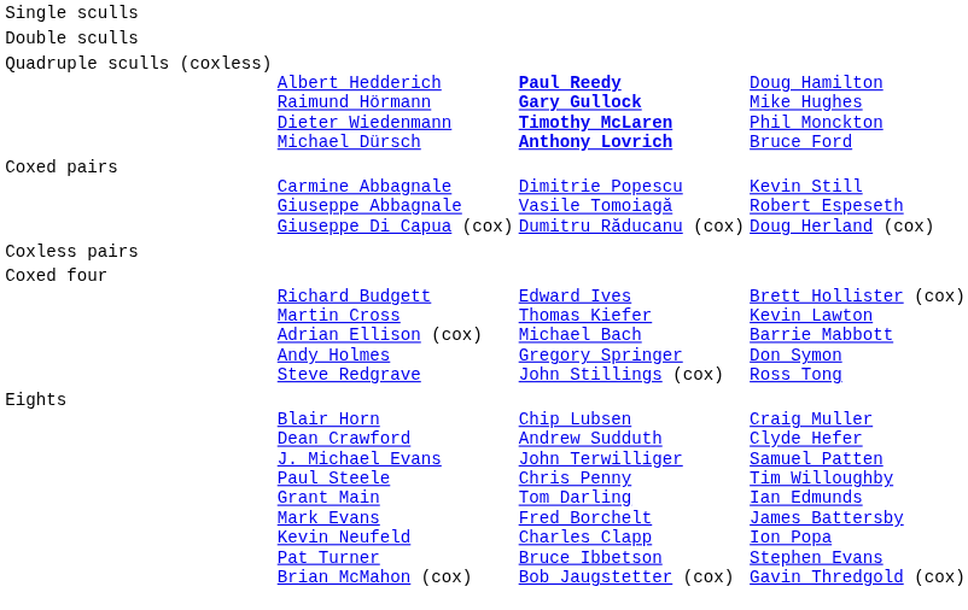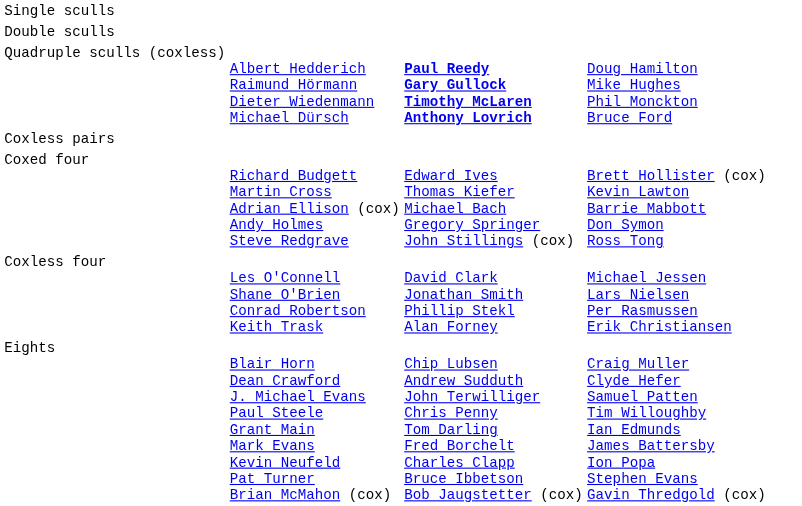 <table>
 <tr>
 <td>Single sculls<br></td>
 <td></td>
 <td></td>
 <td></td>
 </tr>
 <tr valign="top">
 <td>Double sculls<br></td>
 <td></td>
 <td></td>
 <td></td>
 </tr>
 <tr valign="top">
 <td>Quadruple sculls (coxless)<br></td>
 <td><br><a href='#'>Albert Hedderich</a><br><a href='#'>Raimund Hörmann</a><br><a href='#'>Dieter Wiedenmann</a><br><a href='#'>Michael Dürsch</a></td>
 <td><strong><br><a href='#'>Paul Reedy</a><br><a href='#'>Gary Gullock</a><br><a href='#'>Timothy McLaren</a><br><a href='#'>Anthony Lovrich</a></strong></td>
 <td><br><a href='#'>Doug Hamilton</a><br><a href='#'>Mike Hughes</a><br><a href='#'>Phil Monckton</a><br><a href='#'>Bruce Ford</a></td>
 </tr>
 <tr valign="top">
-<td>Coxed pairs<br></td>
-<td nowrap><br><a href='#'>Carmine Abbagnale</a><br><a href='#'>Giuseppe Abbagnale</a><br><a href='#'>Giuseppe Di Capua</a> (cox)</td>
-<td><br><a href='#'>Dimitrie Popescu</a><br><a href='#'>Vasile Tomoiagă</a><br><a href='#'>Dumitru Răducanu</a> (cox)</td>
-<td><br><a href='#'>Kevin Still</a><br><a href='#'>Robert Espeseth</a><br><a href='#'>Doug Herland</a> (cox)</td>
-</tr>
-<tr valign="top">
 <td>Coxless pairs<br></td>
 <td></td>
 <td nowrap></td>
 <td nowrap></td>
 </tr>
 <tr valign="top">
 <td>Coxed four<br></td>
 <td><br><a href='#'>Richard Budgett</a><br><a href='#'>Martin Cross</a><br><a href='#'>Adrian Ellison</a> (cox)<br><a href='#'>Andy Holmes</a><br><a href='#'>Steve Redgrave</a></td>
 <td><br><a href='#'>Edward Ives</a><br><a href='#'>Thomas Kiefer</a><br><a href='#'>Michael Bach</a><br><a href='#'>Gregory Springer</a><br><a href='#'>John Stillings</a> (cox)</td>
 <td><br><a href='#'>Brett Hollister</a> (cox)<br><a href='#'>Kevin Lawton</a><br><a href='#'>Barrie Mabbott</a><br><a href='#'>Don Symon</a><br><a href='#'>Ross Tong</a></td>
 </tr>
 <tr valign="top">
+<td>Coxless four<br></td>
+<td><br><a href='#'>Les O'Connell</a><br><a href='#'>Shane O'Brien</a><br><a href='#'>Conrad Robertson</a><br><a href='#'>Keith Trask</a></td>
+<td><br><a href='#'>David Clark</a><br><a href='#'>Jonathan Smith</a><br><a href='#'>Phillip Stekl</a><br><a href='#'>Alan Forney</a></td>
+<td><br><a href='#'>Michael Jessen</a><br><a href='#'>Lars Nielsen</a><br><a href='#'>Per Rasmussen</a><br><a href='#'>Erik Christiansen</a></td>
+</tr>
+<tr valign="top">
 <td>Eights<br></td>
 <td><br><a href='#'>Blair Horn</a><br><a href='#'>Dean Crawford</a><br><a href='#'>J. Michael Evans</a><br><a href='#'>Paul Steele</a><br><a href='#'>Grant Main</a><br><a href='#'>Mark Evans</a><br><a href='#'>Kevin Neufeld</a><br><a href='#'>Pat Turner</a><br><a href='#'>Brian McMahon</a> (cox)</td>
 <td><br><a href='#'>Chip Lubsen</a><br><a href='#'>Andrew Sudduth</a><br><a href='#'>John Terwilliger</a><br><a href='#'>Chris Penny</a><br><a href='#'>Tom Darling</a><br><a href='#'>Fred Borchelt</a><br><a href='#'>Charles Clapp</a><br><a href='#'>Bruce Ibbetson</a><br><a href='#'>Bob Jaugstetter</a> (cox)</td>
 <td><br><a href='#'>Craig Muller</a><br><a href='#'>Clyde Hefer</a><br><a href='#'>Samuel Patten</a><br><a href='#'>Tim Willoughby</a><br><a href='#'>Ian Edmunds</a><br><a href='#'>James Battersby</a><br><a href='#'>Ion Popa</a><br><a href='#'>Stephen Evans</a><br><a href='#'>Gavin Thredgold</a> (cox)</td>
 </tr>
 </table>
